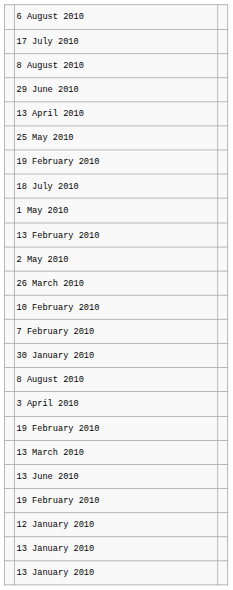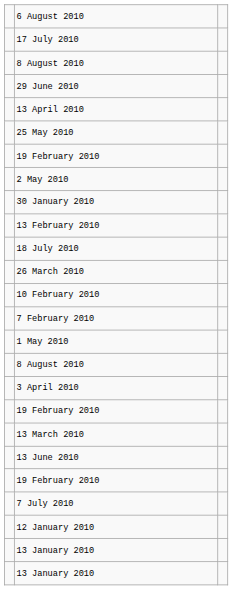 <table class="wikitable" style="font-size: 80%; float: left; width: 26em; margin-right: 1em; height: 700px">
 <tr>
 <td></td>
 <td>6 August 2010</td>
 <td></td>
 </tr>
 <tr>
 <td></td>
 <td>17 July 2010</td>
 <td></td>
 </tr>
 <tr>
 <td></td>
 <td>8 August 2010</td>
 <td></td>
 </tr>
 <tr>
 <td></td>
 <td>29 June 2010</td>
 <td></td>
 </tr>
 <tr>
 <td></td>
 <td>13 April 2010</td>
 <td></td>
 </tr>
 <tr>
 <td></td>
 <td>25 May 2010</td>
 <td></td>
 </tr>
 <tr>
 <td></td>
 <td>19 February 2010</td>
 <td></td>
 </tr>
 <tr>
 <td></td>
-<td>18 July 2010</td>
+<td>2 May 2010</td>
 <td></td>
 </tr>
 <tr>
 <td></td>
-<td>1 May 2010</td>
+<td>30 January 2010</td>
 <td></td>
 </tr>
 <tr>
 <td></td>
 <td>13 February 2010</td>
 <td></td>
 </tr>
 <tr>
 <td></td>
-<td>2 May 2010</td>
+<td>18 July 2010</td>
 <td></td>
 </tr>
 <tr>
 <td></td>
 <td>26 March 2010</td>
 <td></td>
 </tr>
 <tr>
 <td></td>
 <td>10 February 2010</td>
 <td></td>
 </tr>
 <tr>
 <td></td>
 <td>7 February 2010</td>
 <td></td>
 </tr>
 <tr>
 <td></td>
-<td>30 January 2010</td>
+<td>1 May 2010</td>
 <td></td>
 </tr>
 <tr>
 <td></td>
 <td>8 August 2010</td>
 <td></td>
 </tr>
 <tr>
 <td></td>
 <td>3 April 2010</td>
 <td></td>
 </tr>
 <tr>
 <td></td>
 <td>19 February 2010</td>
 <td></td>
 </tr>
 <tr>
 <td></td>
 <td>13 March 2010</td>
 <td></td>
 </tr>
 <tr>
 <td></td>
 <td>13 June 2010</td>
 <td></td>
 </tr>
 <tr>
 <td></td>
 <td>19 February 2010</td>
 <td></td>
 </tr>
 <tr>
 <td></td>
+<td>7 July 2010</td>
+<td></td>
+</tr>
+<tr>
+<td></td>
 <td>12 January 2010</td>
 <td></td>
 </tr>
 <tr>
 <td></td>
 <td>13 January 2010</td>
 <td></td>
 </tr>
 <tr>
 <td></td>
 <td>13 January 2010</td>
 <td></td>
 </tr>
 </table>
